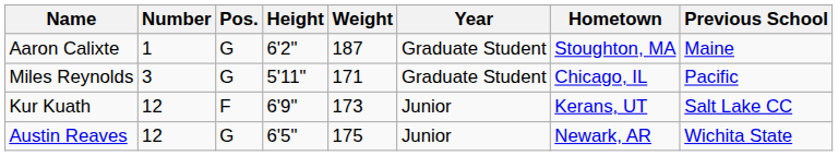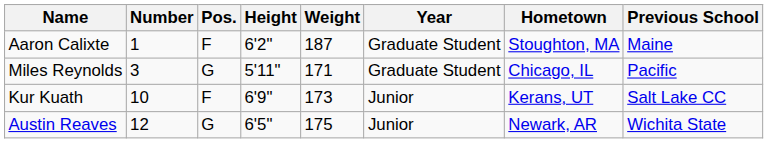 <table class="wikitable sortable" border="1">
 <tr>
 <th>Name</th>
 <th>Number</th>
 <th>Pos.</th>
 <th>Height</th>
 <th>Weight</th>
 <th>Year</th>
 <th>Hometown</th>
 <th class="unsortable">Previous School</th>
 </tr>
 <tr>
 <td>Aaron Calixte</td>
 <td>1</td>
-<td>G</td>
+<td>F</td>
 <td>6'2"</td>
 <td>187</td>
 <td>Graduate Student</td>
 <td><a href='#'>Stoughton, MA</a></td>
 <td><a href='#'>Maine</a></td>
 </tr>
 <tr>
 <td>Miles Reynolds</td>
 <td>3</td>
 <td>G</td>
 <td>5'11"</td>
 <td>171</td>
 <td>Graduate Student</td>
 <td><a href='#'>Chicago, IL</a></td>
 <td><a href='#'>Pacific</a></td>
 </tr>
 <tr>
 <td>Kur Kuath</td>
-<td>12</td>
+<td>10</td>
 <td>F</td>
 <td>6'9"</td>
 <td>173</td>
 <td>Junior</td>
 <td><a href='#'>Kerans, UT</a></td>
 <td><a href='#'>Salt Lake CC</a></td>
 </tr>
 <tr>
 <td><a href='#'>Austin Reaves</a></td>
 <td>12</td>
 <td>G</td>
 <td>6'5"</td>
 <td>175</td>
 <td>Junior</td>
 <td><a href='#'>Newark, AR</a></td>
 <td><a href='#'>Wichita State</a></td>
 </tr>
 </table>
